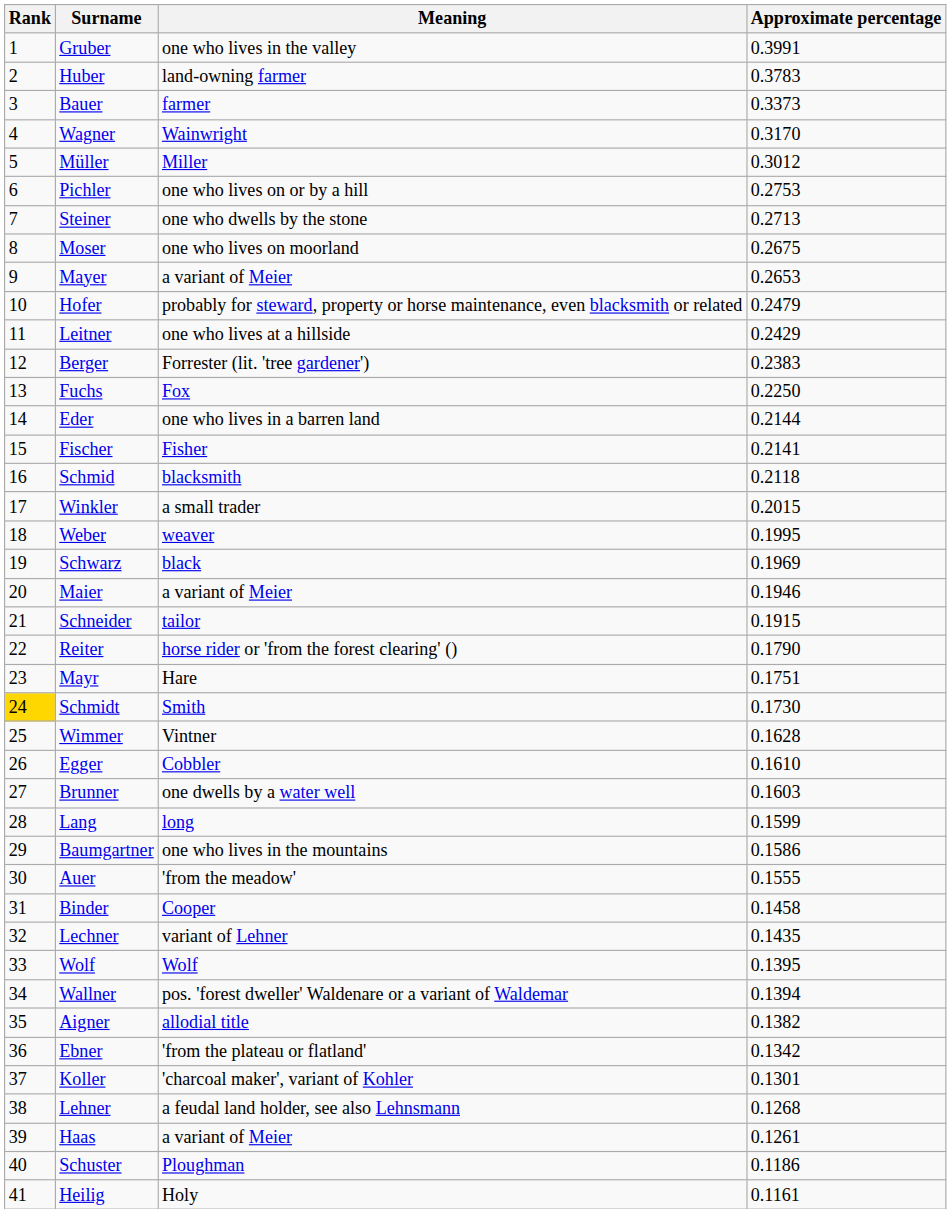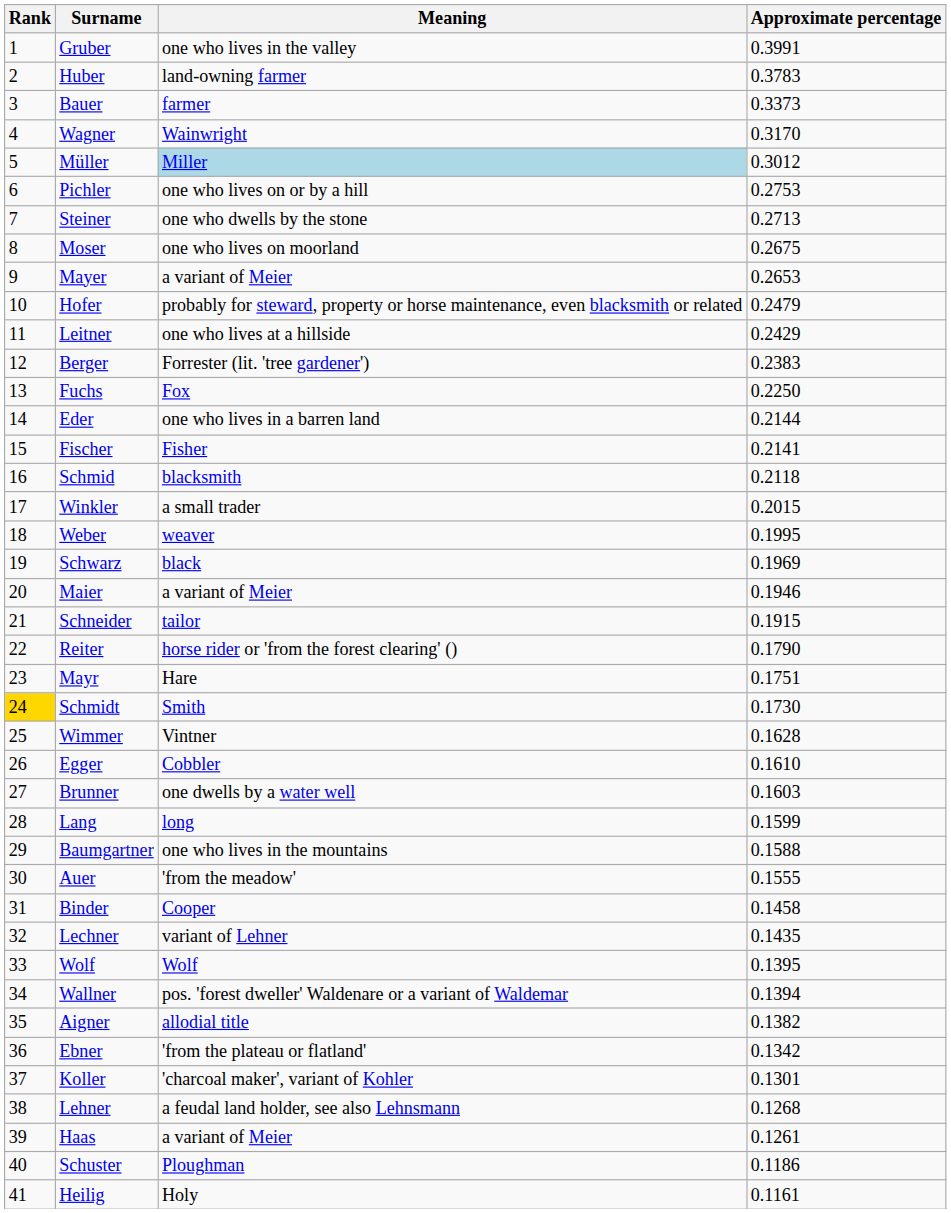 <table class="wikitable">
 <tr>
 <th>Rank</th>
 <th>Surname</th>
 <th>Meaning</th>
 <th>Approximate percentage</th>
 </tr>
 <tr>
 <td>1</td>
 <td><a href='#'>Gruber</a></td>
 <td>one who lives in the valley</td>
 <td>0.3991</td>
 </tr>
 <tr>
 <td>2</td>
 <td><a href='#'>Huber</a></td>
 <td>land-owning <a href='#'>farmer</a></td>
 <td>0.3783</td>
 </tr>
 <tr>
 <td>3</td>
 <td><a href='#'>Bauer</a></td>
 <td><a href='#'>farmer</a></td>
 <td>0.3373</td>
 </tr>
 <tr>
 <td>4</td>
 <td><a href='#'>Wagner</a></td>
 <td><a href='#'>Wainwright</a></td>
 <td>0.3170</td>
 </tr>
 <tr>
 <td>5</td>
 <td><a href='#'>Müller</a></td>
-<td><a href='#'>Miller</a></td>
+<td style="background: lightblue;"><a href='#'>Miller</a></td>
 <td>0.3012</td>
 </tr>
 <tr>
 <td>6</td>
 <td><a href='#'>Pichler</a></td>
 <td>one who lives on or by a hill</td>
 <td>0.2753</td>
 </tr>
 <tr>
 <td>7</td>
 <td><a href='#'>Steiner</a></td>
 <td>one who dwells by the stone</td>
 <td>0.2713</td>
 </tr>
 <tr>
 <td>8</td>
 <td><a href='#'>Moser</a></td>
 <td>one who lives on moorland</td>
 <td>0.2675</td>
 </tr>
 <tr>
 <td>9</td>
 <td><a href='#'>Mayer</a></td>
 <td>a variant of <a href='#'>Meier</a></td>
 <td>0.2653</td>
 </tr>
 <tr>
 <td>10</td>
 <td><a href='#'>Hofer</a></td>
 <td>probably for <a href='#'>steward</a>, property or horse maintenance, even <a href='#'>blacksmith</a> or related</td>
 <td>0.2479</td>
 </tr>
 <tr>
 <td>11</td>
 <td><a href='#'>Leitner</a></td>
 <td>one who lives at a hillside</td>
 <td>0.2429</td>
 </tr>
 <tr>
 <td>12</td>
 <td><a href='#'>Berger</a></td>
 <td>Forrester (lit. 'tree <a href='#'>gardener</a>')</td>
 <td>0.2383</td>
 </tr>
 <tr>
 <td>13</td>
 <td><a href='#'>Fuchs</a></td>
 <td><a href='#'>Fox</a></td>
 <td>0.2250</td>
 </tr>
 <tr>
 <td>14</td>
 <td><a href='#'>Eder</a></td>
 <td>one who lives in a barren land</td>
 <td>0.2144</td>
 </tr>
 <tr>
 <td>15</td>
 <td><a href='#'>Fischer</a></td>
 <td><a href='#'>Fisher</a></td>
 <td>0.2141</td>
 </tr>
 <tr>
 <td>16</td>
 <td><a href='#'>Schmid</a></td>
 <td><a href='#'>blacksmith</a></td>
 <td>0.2118</td>
 </tr>
 <tr>
 <td>17</td>
 <td><a href='#'>Winkler</a></td>
 <td>a small trader</td>
 <td>0.2015</td>
 </tr>
 <tr>
 <td>18</td>
 <td><a href='#'>Weber</a></td>
 <td><a href='#'>weaver</a></td>
 <td>0.1995</td>
 </tr>
 <tr>
 <td>19</td>
 <td><a href='#'>Schwarz</a></td>
 <td><a href='#'>black</a></td>
 <td>0.1969</td>
 </tr>
 <tr>
 <td>20</td>
 <td><a href='#'>Maier</a></td>
 <td>a variant of <a href='#'>Meier</a></td>
 <td>0.1946</td>
 </tr>
 <tr>
 <td>21</td>
 <td><a href='#'>Schneider</a></td>
 <td><a href='#'>tailor</a></td>
 <td>0.1915</td>
 </tr>
 <tr>
 <td>22</td>
 <td><a href='#'>Reiter</a></td>
 <td><a href='#'>horse rider</a> or 'from the forest clearing' ()</td>
 <td>0.1790</td>
 </tr>
 <tr>
 <td>23</td>
 <td><a href='#'>Mayr</a></td>
 <td>Hare</td>
 <td>0.1751</td>
 </tr>
 <tr>
 <td style="background: gold;">24</td>
 <td><a href='#'>Schmidt</a></td>
 <td><a href='#'>Smith</a></td>
 <td>0.1730</td>
 </tr>
 <tr>
 <td>25</td>
 <td><a href='#'>Wimmer</a></td>
 <td>Vintner</td>
 <td>0.1628</td>
 </tr>
 <tr>
 <td>26</td>
 <td><a href='#'>Egger</a></td>
 <td><a href='#'>Cobbler</a></td>
 <td>0.1610</td>
 </tr>
 <tr>
 <td>27</td>
 <td><a href='#'>Brunner</a></td>
 <td>one dwells by a <a href='#'>water well</a></td>
 <td>0.1603</td>
 </tr>
 <tr>
 <td>28</td>
 <td><a href='#'>Lang</a></td>
 <td><a href='#'>long</a></td>
 <td>0.1599</td>
 </tr>
 <tr>
 <td>29</td>
 <td><a href='#'>Baumgartner</a></td>
 <td>one who lives in the mountains</td>
-<td>0.1586</td>
+<td>0.1588</td>
 </tr>
 <tr>
 <td>30</td>
 <td><a href='#'>Auer</a></td>
 <td>'from the meadow'</td>
 <td>0.1555</td>
 </tr>
 <tr>
 <td>31</td>
 <td><a href='#'>Binder</a></td>
 <td><a href='#'>Cooper</a></td>
 <td>0.1458</td>
 </tr>
 <tr>
 <td>32</td>
 <td><a href='#'>Lechner</a></td>
 <td>variant of <a href='#'>Lehner</a></td>
 <td>0.1435</td>
 </tr>
 <tr>
 <td>33</td>
 <td><a href='#'>Wolf</a></td>
 <td><a href='#'>Wolf</a></td>
 <td>0.1395</td>
 </tr>
 <tr>
 <td>34</td>
 <td><a href='#'>Wallner</a></td>
 <td>pos. 'forest dweller' Waldenare or a variant of <a href='#'>Waldemar</a></td>
 <td>0.1394</td>
 </tr>
 <tr>
 <td>35</td>
 <td><a href='#'>Aigner</a></td>
 <td><a href='#'>allodial title</a></td>
 <td>0.1382</td>
 </tr>
 <tr>
 <td>36</td>
 <td><a href='#'>Ebner</a></td>
 <td>'from the plateau or flatland'</td>
 <td>0.1342</td>
 </tr>
 <tr>
 <td>37</td>
 <td><a href='#'>Koller</a></td>
 <td>'charcoal maker', variant of <a href='#'>Kohler</a></td>
 <td>0.1301</td>
 </tr>
 <tr>
 <td>38</td>
 <td><a href='#'>Lehner</a></td>
 <td>a feudal land holder, see also <a href='#'>Lehnsmann</a></td>
 <td>0.1268</td>
 </tr>
 <tr>
 <td>39</td>
 <td><a href='#'>Haas</a></td>
 <td>a variant of <a href='#'>Meier</a></td>
 <td>0.1261</td>
 </tr>
 <tr>
 <td>40</td>
 <td><a href='#'>Schuster</a></td>
 <td><a href='#'>Ploughman</a></td>
 <td>0.1186</td>
 </tr>
 <tr>
 <td>41</td>
 <td><a href='#'>Heilig</a></td>
 <td>Holy</td>
 <td>0.1161</td>
 </tr>
 </table>
